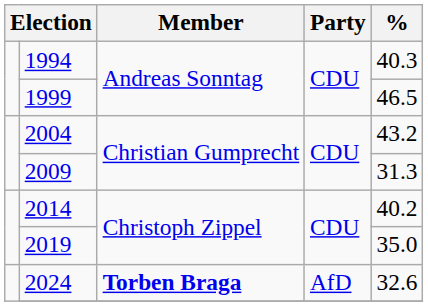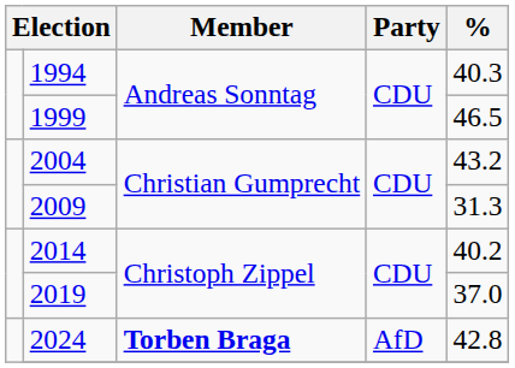 <table class=wikitable>
 <tr>
 <th colspan=2>Election</th>
 <th>Member</th>
 <th>Party</th>
 <th>%</th>
 </tr>
 <tr>
 <td rowspan=2 bgcolor=></td>
 <td><a href='#'>1994</a></td>
 <td rowspan=2><a href='#'>Andreas Sonntag</a></td>
 <td rowspan=2><a href='#'>CDU</a></td>
 <td align=right>40.3</td>
 </tr>
 <tr>
 <td><a href='#'>1999</a></td>
 <td align=right>46.5</td>
 </tr>
 <tr>
 <td rowspan=2 bgcolor=></td>
 <td><a href='#'>2004</a></td>
 <td rowspan=2><a href='#'>Christian Gumprecht</a></td>
 <td rowspan=2><a href='#'>CDU</a></td>
 <td align=right>43.2</td>
 </tr>
 <tr>
 <td><a href='#'>2009</a></td>
 <td align=right>31.3</td>
 </tr>
 <tr>
 <td rowspan=2 bgcolor=></td>
 <td><a href='#'>2014</a></td>
 <td rowspan=2><a href='#'>Christoph Zippel</a></td>
 <td rowspan=2><a href='#'>CDU</a></td>
 <td align=right>40.2</td>
 </tr>
 <tr>
 <td><a href='#'>2019</a></td>
-<td align=right>35.0</td>
+<td align=right>37.0</td>
 </tr>
 <tr>
 <td rowspan=2 bgcolor=></td>
 <td><a href='#'>2024</a></td>
 <td><strong><a href='#'>Torben Braga</a></strong></td>
 <td><a href='#'>AfD</a></td>
-<td align=right>32.6</td>
+<td align=right>42.8</td>
 </tr>
 <tr>
 </tr>
 </table>
